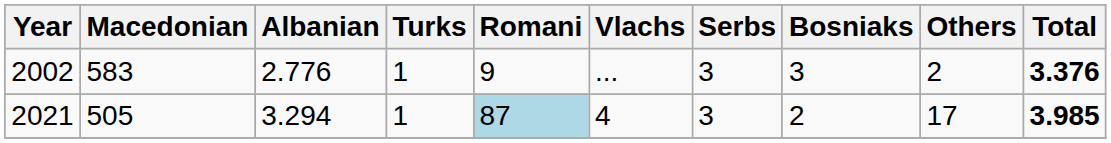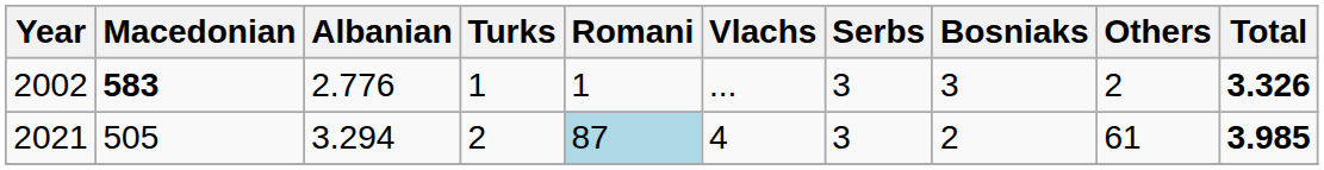 <table class="wikitable">
 <tr>
 <th>Year</th>
 <th>Macedonian</th>
 <th>Albanian</th>
 <th>Turks</th>
 <th>Romani</th>
 <th>Vlachs</th>
 <th>Serbs</th>
 <th>Bosniaks</th>
 <th><abbr>Others</abbr></th>
 <th>Total</th>
 </tr>
 <tr>
 <td>2002</td>
-<td>583</td>
+<td><strong>583</strong></td>
 <td>2.776</td>
 <td>1</td>
-<td>9</td>
+<td>1</td>
 <td>...</td>
 <td>3</td>
 <td>3</td>
 <td>2</td>
-<td><strong>3.376</strong></td>
+<td><strong>3.326</strong></td>
 </tr>
 <tr>
 <td>2021</td>
 <td>505</td>
 <td>3.294</td>
-<td>1</td>
+<td>2</td>
 <td style="background: lightblue;">87</td>
 <td>4</td>
 <td>3</td>
 <td>2</td>
-<td>17</td>
+<td>61</td>
 <td><strong>3.985</strong></td>
 </tr>
 <tr>
 </tr>
 </table>
